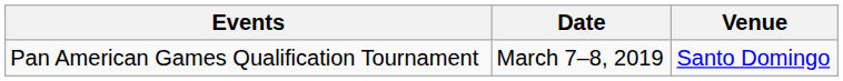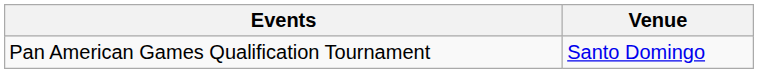 <table class="wikitable" width=600>
 <tr>
 <th>Events</th>
-<th>Date</th>
 <th>Venue</th>
 </tr>
 <tr>
 <td>Pan American Games Qualification Tournament</td>
-<td>March 7–8, 2019</td>
 <td> <a href='#'>Santo Domingo</a></td>
 </tr>
 </table>
